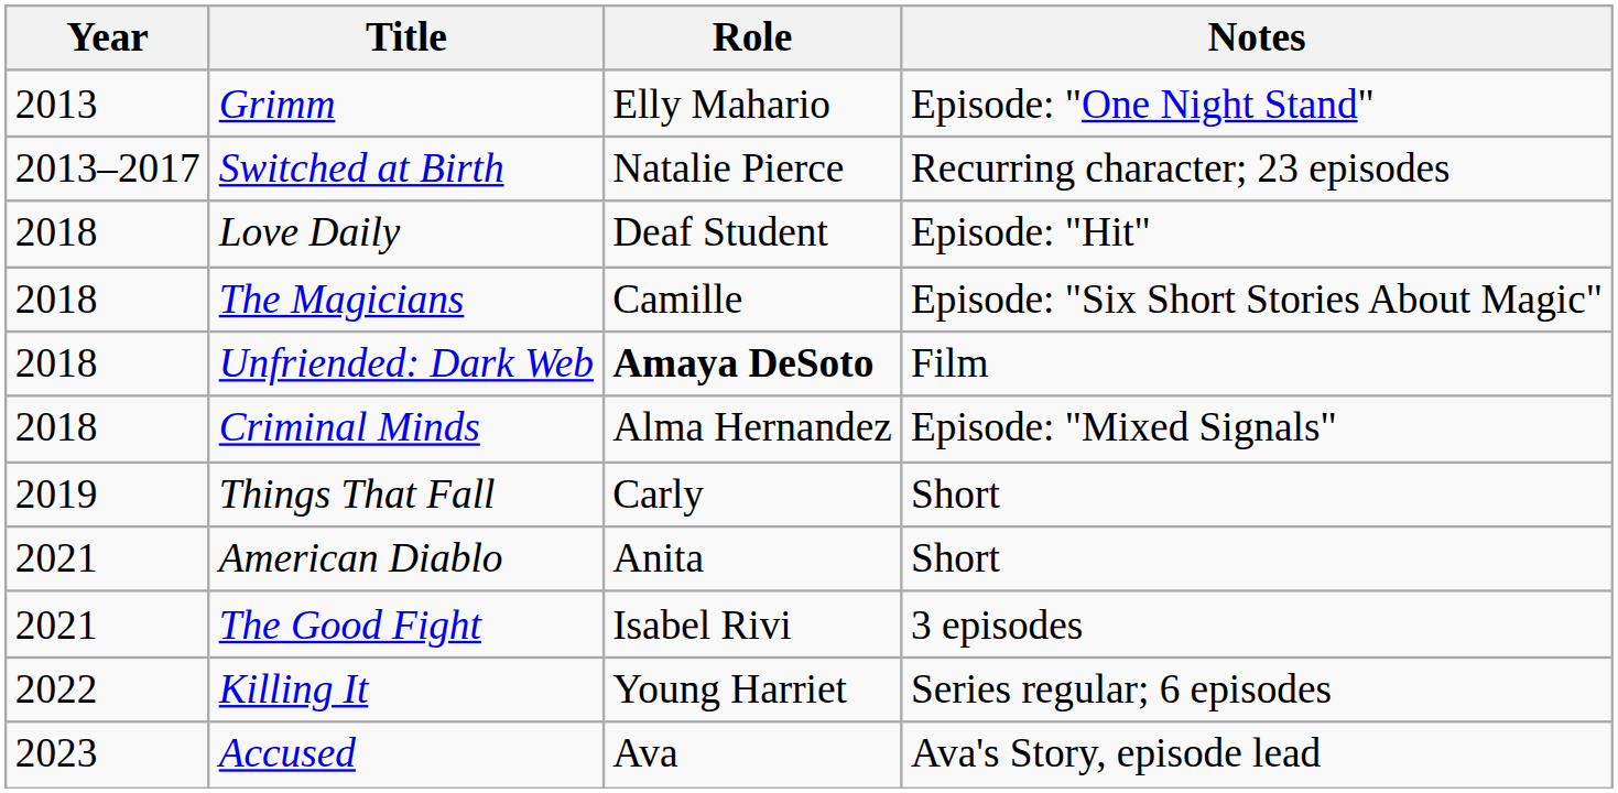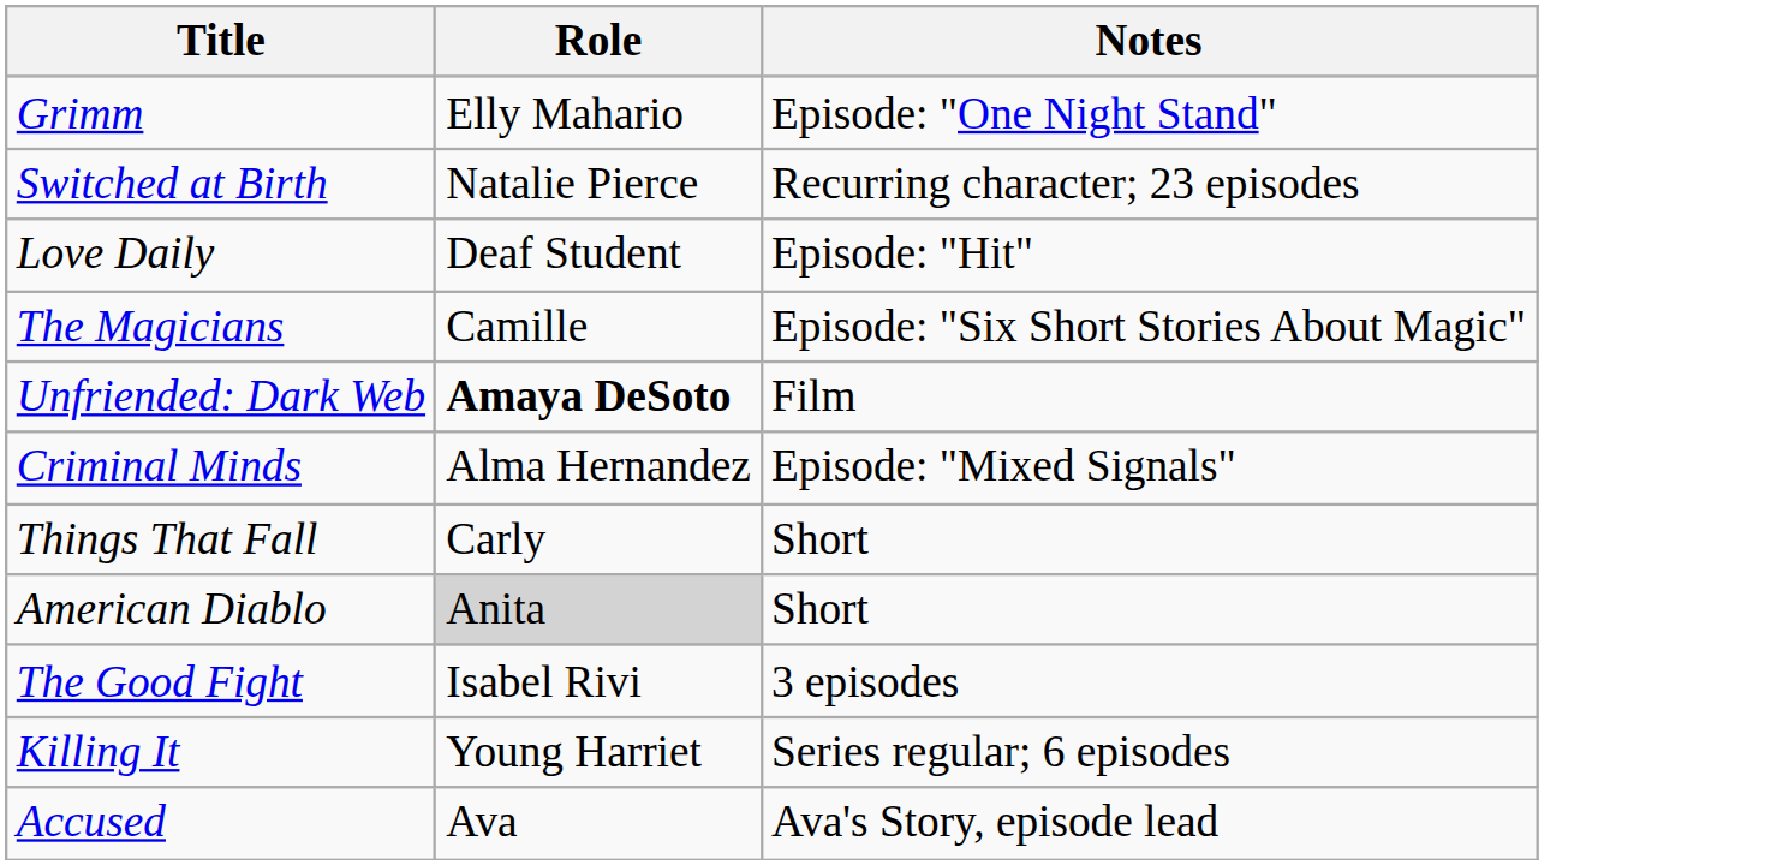 <table class="wikitable sortable">
 <tr>
-<th>Year</th>
 <th>Title</th>
 <th>Role</th>
 <th class="unsortable">Notes</th>
 </tr>
 <tr>
-<td>2013</td>
 <td><em><a href='#'>Grimm</a></em></td>
 <td>Elly Mahario</td>
 <td>Episode: "<a href='#'>One Night Stand</a>"</td>
 </tr>
 <tr>
-<td>2013–2017</td>
 <td><em><a href='#'>Switched at Birth</a></em></td>
 <td>Natalie Pierce</td>
 <td>Recurring character; 23 episodes</td>
 </tr>
 <tr>
-<td>2018</td>
 <td><em>Love Daily</em></td>
 <td>Deaf Student</td>
 <td>Episode: "Hit"</td>
 </tr>
 <tr>
-<td>2018</td>
 <td><em><a href='#'>The Magicians</a></em></td>
 <td>Camille</td>
 <td>Episode: "Six Short Stories About Magic"</td>
 </tr>
 <tr>
-<td>2018</td>
 <td><em><a href='#'>Unfriended: Dark Web</a></em></td>
 <td><strong>Amaya DeSoto</strong></td>
 <td>Film</td>
 </tr>
 <tr>
-<td>2018</td>
 <td><em><a href='#'>Criminal Minds</a></em></td>
 <td>Alma Hernandez</td>
 <td>Episode: "Mixed Signals"</td>
 </tr>
 <tr>
-<td>2019</td>
 <td><em>Things That Fall</em></td>
 <td>Carly</td>
 <td>Short</td>
 </tr>
 <tr>
-<td>2021</td>
 <td><em>American Diablo</em></td>
-<td>Anita</td>
+<td style="background: lightgrey;">Anita</td>
 <td>Short</td>
 </tr>
 <tr>
-<td>2021</td>
 <td><em><a href='#'>The Good Fight</a></em></td>
 <td>Isabel Rivi</td>
 <td>3 episodes</td>
 </tr>
 <tr>
-<td>2022</td>
 <td><em><a href='#'>Killing It</a></em></td>
 <td>Young Harriet</td>
 <td>Series regular; 6 episodes</td>
 </tr>
 <tr>
-<td>2023</td>
 <td><em><a href='#'>Accused</a></em></td>
 <td>Ava</td>
 <td>Ava's Story, episode lead</td>
 </tr>
 </table>
